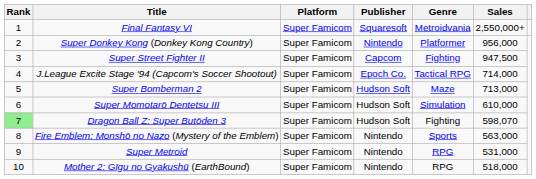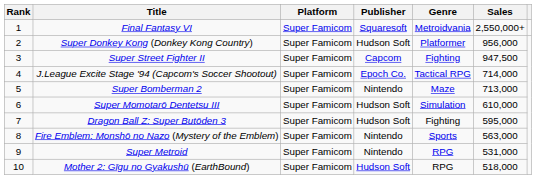 <table class="wikitable sortable" style="text-align:center">
 <tr>
 <th>Rank</th>
 <th>Title</th>
 <th>Platform</th>
 <th>Publisher</th>
 <th>Genre</th>
 <th>Sales</th>
 <th class="unsortable"></th>
 </tr>
 <tr>
 <td>1</td>
 <td><em><a href='#'>Final Fantasy VI</a></em></td>
 <td><a href='#'>Super Famicom</a></td>
 <td><a href='#'>Squaresoft</a></td>
 <td><a href='#'>Metroidvania</a></td>
 <td>2,550,000+</td>
 <td></td>
 </tr>
 <tr>
 <td>2</td>
 <td><em><a href='#'>Super Donkey Kong</a></em> (<em>Donkey Kong Country</em>)</td>
 <td>Super Famicom</td>
-<td><a href='#'>Nintendo</a></td>
+<td>Hudson Soft</td>
 <td><a href='#'>Platformer</a></td>
 <td>956,000</td>
 <td rowspan="9"></td>
 </tr>
 <tr>
 <td>3</td>
 <td><em><a href='#'>Super Street Fighter II</a></em></td>
 <td>Super Famicom</td>
 <td><a href='#'>Capcom</a></td>
 <td><a href='#'>Fighting</a></td>
 <td>947,500</td>
 </tr>
 <tr>
 <td>4</td>
 <td><em>J.League Excite Stage '94 (Capcom's Soccer Shootout)</em></td>
 <td>Super Famicom</td>
 <td><a href='#'>Epoch Co.</a></td>
 <td><a href='#'>Tactical RPG</a></td>
 <td>714,000</td>
 </tr>
 <tr>
 <td>5</td>
 <td><em><a href='#'>Super Bomberman 2</a></em></td>
 <td>Super Famicom</td>
-<td><a href='#'>Hudson Soft</a></td>
+<td>Nintendo</td>
 <td><a href='#'>Maze</a></td>
 <td>713,000</td>
 </tr>
 <tr>
 <td>6</td>
 <td><em><a href='#'>Super Momotarō Dentetsu III</a></em></td>
 <td>Super Famicom</td>
 <td>Hudson Soft</td>
 <td><a href='#'>Simulation</a></td>
 <td>610,000</td>
 </tr>
 <tr>
-<td style="background: lightgreen;">7</td>
+<td>7</td>
 <td><em><a href='#'>Dragon Ball Z: Super Butōden 3</a></em></td>
 <td>Super Famicom</td>
 <td>Hudson Soft</td>
 <td>Fighting</td>
-<td>598,070</td>
+<td>595,000</td>
 </tr>
 <tr>
 <td>8</td>
 <td><em><a href='#'>Fire Emblem: Monshō no Nazo</a></em> (<em>Mystery of the Emblem</em>)</td>
 <td>Super Famicom</td>
 <td>Nintendo</td>
 <td><a href='#'>Sports</a></td>
 <td>563,000</td>
 </tr>
 <tr>
 <td>9</td>
 <td><em><a href='#'>Super Metroid</a></em></td>
 <td>Super Famicom</td>
 <td>Nintendo</td>
 <td><a href='#'>RPG</a></td>
 <td>531,000</td>
 </tr>
 <tr>
 <td>10</td>
 <td><em><a href='#'>Mother 2: Gīgu no Gyakushū</a></em> (<em>EarthBound</em>)</td>
 <td>Super Famicom</td>
-<td>Nintendo</td>
+<td><a href='#'>Hudson Soft</a></td>
 <td>RPG</td>
 <td>518,000</td>
 </tr>
 </table>
